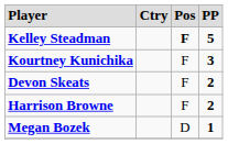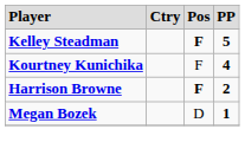 <table class="wikitable">
 <tr align="center" style="font-weight:bold; background-color:#dddddd;" |>
 <td align="left">Player</td>
 <td>Ctry</td>
 <td>Pos</td>
 <td>PP</td>
 </tr>
 <tr align="center">
 <td align="left"><strong><a href='#'>Kelley Steadman</a></strong></td>
 <td></td>
 <td><strong>F</strong></td>
 <td><strong>5</strong></td>
 </tr>
 <tr align="center">
 <td align="left"><strong><a href='#'>Kourtney Kunichika</a></strong></td>
 <td></td>
 <td>F</td>
-<td><strong>3</strong></td>
-</tr>
-<tr align="center">
-<td align="left"><strong><a href='#'>Devon Skeats</a></strong></td>
-<td></td>
-<td>F</td>
-<td><strong>2</strong></td>
+<td><strong>4</strong></td>
 </tr>
 <tr align="center">
 <td align="left"><strong><a href='#'>Harrison Browne</a></strong></td>
 <td></td>
-<td>F</td>
+<td><strong>F</strong></td>
 <td><strong>2</strong></td>
 </tr>
 <tr align="center">
 <td align="left"><strong><a href='#'>Megan Bozek</a></strong></td>
 <td></td>
 <td>D</td>
 <td><strong>1</strong></td>
 </tr>
 <tr align="center">
 </tr>
 </table>
